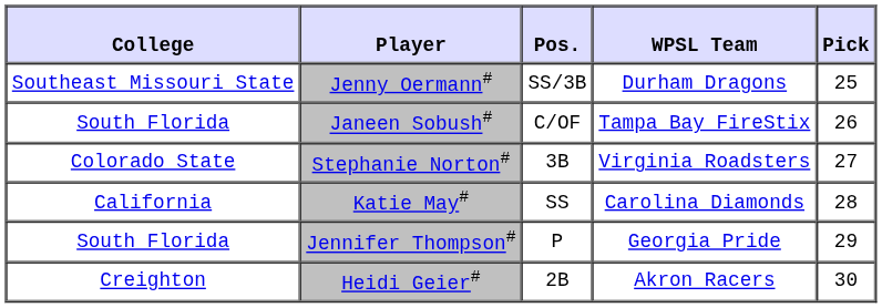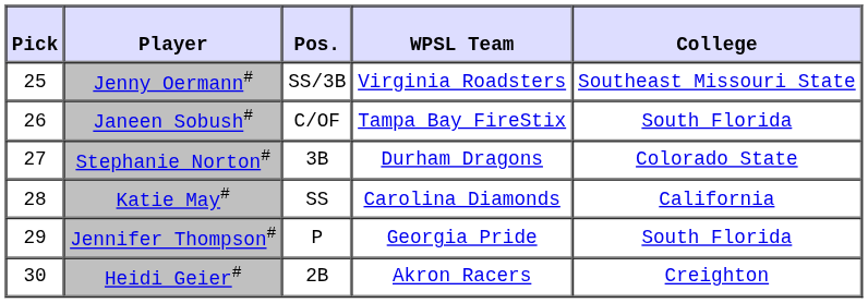 <table style="text-align: center" border="1" cellpadding="3" cellspacing="0">
 <tr>
-<th style="background:#ddf;"><br>College</th>
+<th style="background:#ddf;"><br>Pick</th>
 <th style="background:#ddf;"><br>Player</th>
 <th style="background:#ddf;"><br>Pos.</th>
 <th style="background:#ddf;"><br>WPSL Team</th>
-<th style="background:#ddf;"><br>Pick</th>
+<th style="background:#ddf;"><br>College</th>
 </tr>
 <tr>
-<td><a href='#'>Southeast Missouri State</a></td>
+<td>25</td>
 <td style="background:#C0C0C0;"><a href='#'>Jenny Oermann</a><sup>#</sup></td>
 <td>SS/3B</td>
-<td><a href='#'>Durham Dragons</a></td>
-<td>25</td>
+<td><a href='#'>Virginia Roadsters</a></td>
+<td><a href='#'>Southeast Missouri State</a></td>
 </tr>
 <tr>
-<td><a href='#'>South Florida</a></td>
+<td>26</td>
 <td style="background:#C0C0C0;"><a href='#'>Janeen Sobush</a><sup>#</sup></td>
 <td>C/OF</td>
 <td><a href='#'>Tampa Bay FireStix</a></td>
-<td>26</td>
+<td><a href='#'>South Florida</a></td>
 </tr>
 <tr>
-<td><a href='#'>Colorado State</a></td>
+<td>27</td>
 <td style="background:#C0C0C0;"><a href='#'>Stephanie Norton</a><sup>#</sup></td>
 <td>3B</td>
-<td><a href='#'>Virginia Roadsters</a></td>
-<td>27</td>
+<td><a href='#'>Durham Dragons</a></td>
+<td><a href='#'>Colorado State</a></td>
 </tr>
 <tr>
-<td><a href='#'>California</a></td>
+<td>28</td>
 <td style="background:#C0C0C0;"><a href='#'>Katie May</a><sup>#</sup></td>
 <td>SS</td>
 <td><a href='#'>Carolina Diamonds</a></td>
-<td>28</td>
+<td><a href='#'>California</a></td>
 </tr>
 <tr>
-<td><a href='#'>South Florida</a></td>
+<td>29</td>
 <td style="background:#C0C0C0;"><a href='#'>Jennifer Thompson</a><sup>#</sup></td>
 <td>P</td>
 <td><a href='#'>Georgia Pride</a></td>
-<td>29</td>
+<td><a href='#'>South Florida</a></td>
 </tr>
 <tr>
-<td><a href='#'>Creighton</a></td>
+<td>30</td>
 <td style="background:#C0C0C0;"><a href='#'>Heidi Geier</a><sup>#</sup></td>
 <td>2B</td>
 <td><a href='#'>Akron Racers</a></td>
-<td>30</td>
+<td><a href='#'>Creighton</a></td>
 </tr>
 </table>
